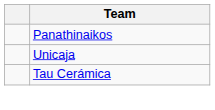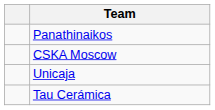 <table class="wikitable" style="text-align:center">
 <tr>
 <th width=25></th>
 <th width=220>Team</th>
 </tr>
 <tr>
 <td></td>
 <td align=left> <a href='#'>Panathinaikos</a></td>
 </tr>
 <tr>
 <td></td>
+<td align=left> <a href='#'>CSKA Moscow</a></td>
+</tr>
+<tr>
+<td></td>
 <td align=left> <a href='#'>Unicaja</a></td>
 </tr>
 <tr>
 <td></td>
 <td align=left> <a href='#'>Tau Cerámica</a></td>
 </tr>
 </table>
